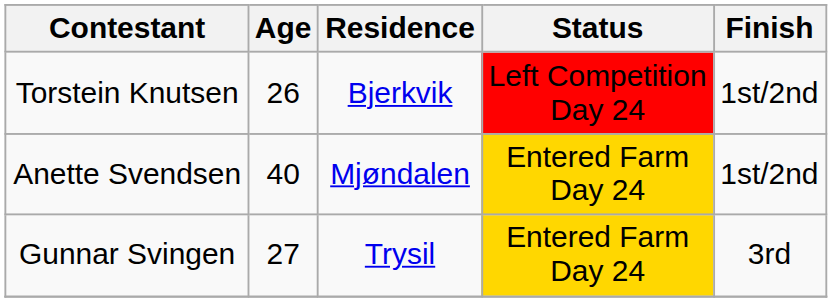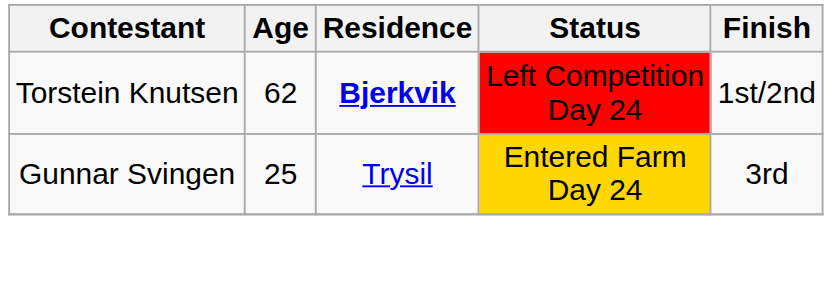 <table class="wikitable sortable" style="margin:auto; text-align:center">
 <tr>
 <th>Contestant</th>
 <th>Age</th>
 <th>Residence</th>
 <th>Status</th>
 <th>Finish</th>
 </tr>
 <tr>
 <td>Torstein Knutsen</td>
-<td>26</td>
-<td><a href='#'>Bjerkvik</a></td>
+<td>62</td>
+<td><strong><a href='#'>Bjerkvik</a></strong></td>
 <td style="background:#ff0000;">Left Competition<br>Day 24</td>
 <td>1st/2nd</td>
 </tr>
 <tr>
-<td>Anette Svendsen</td>
-<td>40</td>
-<td><a href='#'>Mjøndalen</a></td>
-<td style="background:gold;">Entered Farm<br>Day 24</td>
-<td>1st/2nd</td>
-</tr>
-<tr>
 <td>Gunnar Svingen</td>
-<td>27</td>
+<td>25</td>
 <td><a href='#'>Trysil</a></td>
 <td style="background:gold;">Entered Farm<br>Day 24</td>
 <td>3rd</td>
 </tr>
 <tr>
 </tr>
 </table>
